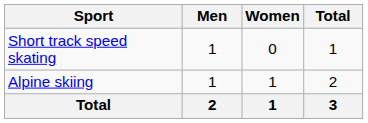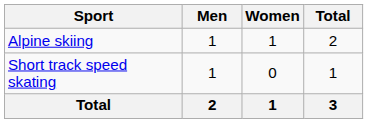 <table class="wikitable sortable" style="text-align:center;">
 <tr>
 <th width=180>Sport</th>
 <th width=55>Men</th>
 <th width=55>Women</th>
 <th width=55>Total</th>
 </tr>
 <tr>
+<td align=left><a href='#'>Alpine skiing</a></td>
+<td>1</td>
+<td>1</td>
+<td>2</td>
+</tr>
+<tr>
 <td align=left><a href='#'>Short track speed skating</a></td>
 <td>1</td>
 <td>0</td>
 <td>1</td>
-</tr>
-<tr>
-<td align=left><a href='#'>Alpine skiing</a></td>
-<td>1</td>
-<td>1</td>
-<td>2</td>
 </tr>
 <tr>
 <th>Total</th>
 <th>2</th>
 <th>1</th>
 <th>3</th>
 </tr>
 </table>
